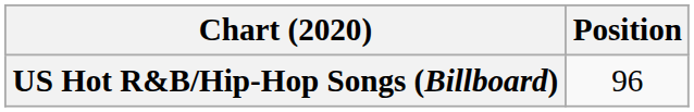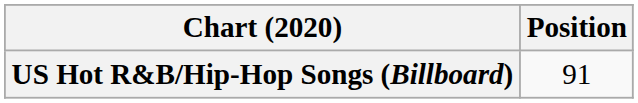 <table class="wikitable plainrowheaders" style="text-align:center">
 <tr>
 <th scope="col">Chart (2020)</th>
 <th scope="col">Position</th>
 </tr>
 <tr>
 <th scope="row">US Hot R&B/Hip-Hop Songs (<em>Billboard</em>)</th>
-<td>96</td>
+<td>91</td>
 </tr>
 </table>
